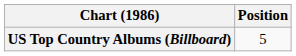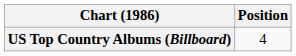 <table class="wikitable plainrowheaders" style="text-align:center">
 <tr>
 <th scope="col">Chart (1986)</th>
 <th scope="col">Position</th>
 </tr>
 <tr>
 <th scope="row">US Top Country Albums (<em>Billboard</em>)</th>
-<td>5</td>
+<td>4</td>
 </tr>
 </table>
